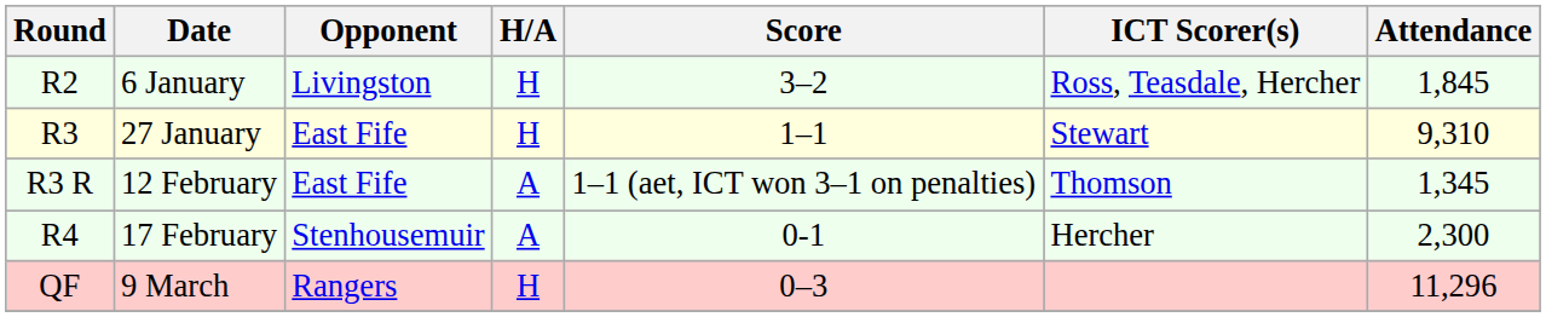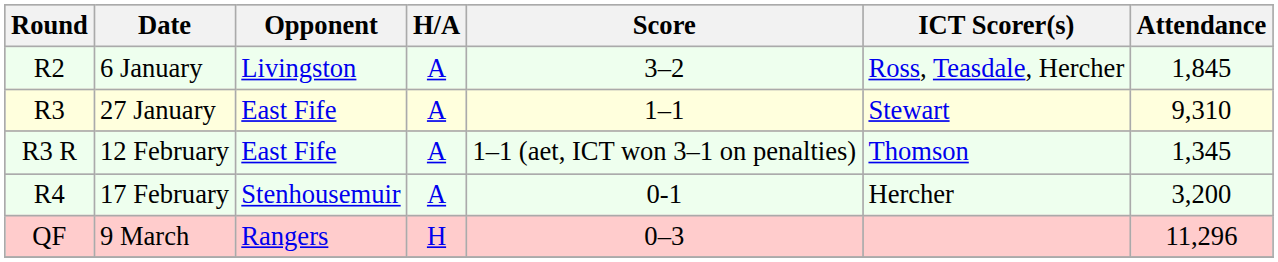 <table class="wikitable" style="text-align:center">
 <tr>
 <th>Round</th>
 <th>Date</th>
 <th>Opponent</th>
 <th>H/A</th>
 <th>Score</th>
 <th>ICT Scorer(s)</th>
 <th>Attendance</th>
 </tr>
 <tr bgcolor=#EEFFEE>
 <td>R2</td>
 <td align=left>6 January</td>
 <td align=left><a href='#'>Livingston</a></td>
-<td><a href='#'>H</a></td>
+<td><a href='#'>A</a></td>
 <td>3–2</td>
 <td align=left><a href='#'>Ross</a>, <a href='#'>Teasdale</a>, Hercher</td>
 <td>1,845</td>
 </tr>
 <tr bgcolor=#FFFFDD>
 <td>R3</td>
 <td align=left>27 January</td>
 <td align=left><a href='#'>East Fife</a></td>
-<td><a href='#'>H</a></td>
+<td><a href='#'>A</a></td>
 <td>1–1</td>
 <td align=left><a href='#'>Stewart</a></td>
 <td>9,310</td>
 </tr>
 <tr bgcolor=#EEFFEE>
 <td>R3 R</td>
 <td align=left>12 February</td>
 <td align=left><a href='#'>East Fife</a></td>
 <td><a href='#'>A</a></td>
 <td>1–1 (aet, ICT won 3–1 on penalties)</td>
 <td align=left><a href='#'>Thomson</a></td>
 <td>1,345</td>
 </tr>
 <tr bgcolor=#EEFFEE>
 <td>R4</td>
 <td align=left>17 February</td>
 <td align=left><a href='#'>Stenhousemuir</a></td>
 <td><a href='#'>A</a></td>
 <td>0-1</td>
 <td align=left>Hercher</td>
-<td>2,300</td>
+<td>3,200</td>
 </tr>
 <tr bgcolor=#FFCCCC>
 <td>QF</td>
 <td align=left>9 March</td>
 <td align=left><a href='#'>Rangers</a></td>
 <td><a href='#'>H</a></td>
 <td>0–3</td>
 <td align=left></td>
 <td>11,296</td>
 </tr>
 <tr>
 </tr>
 </table>
